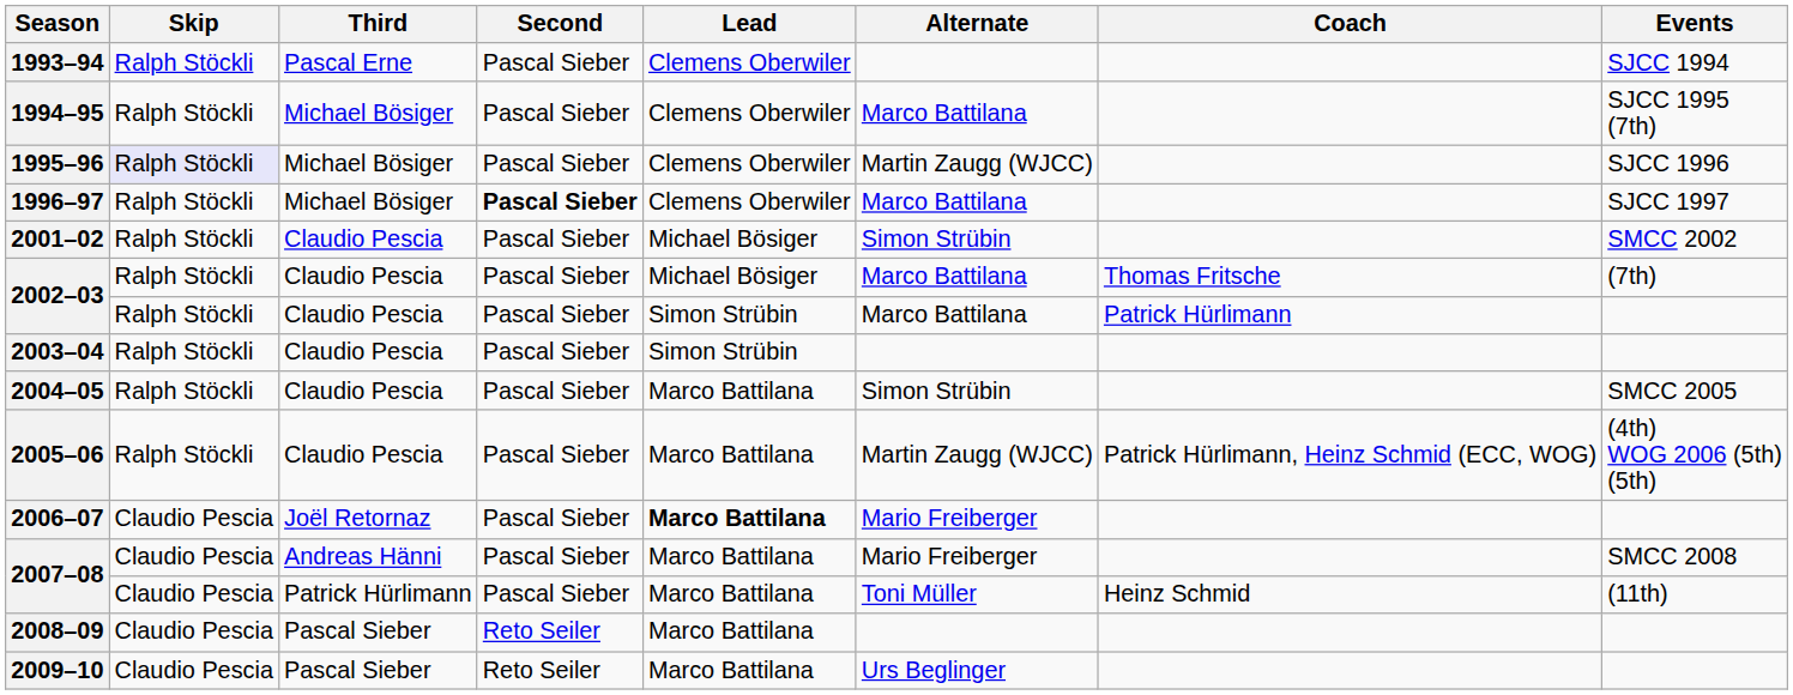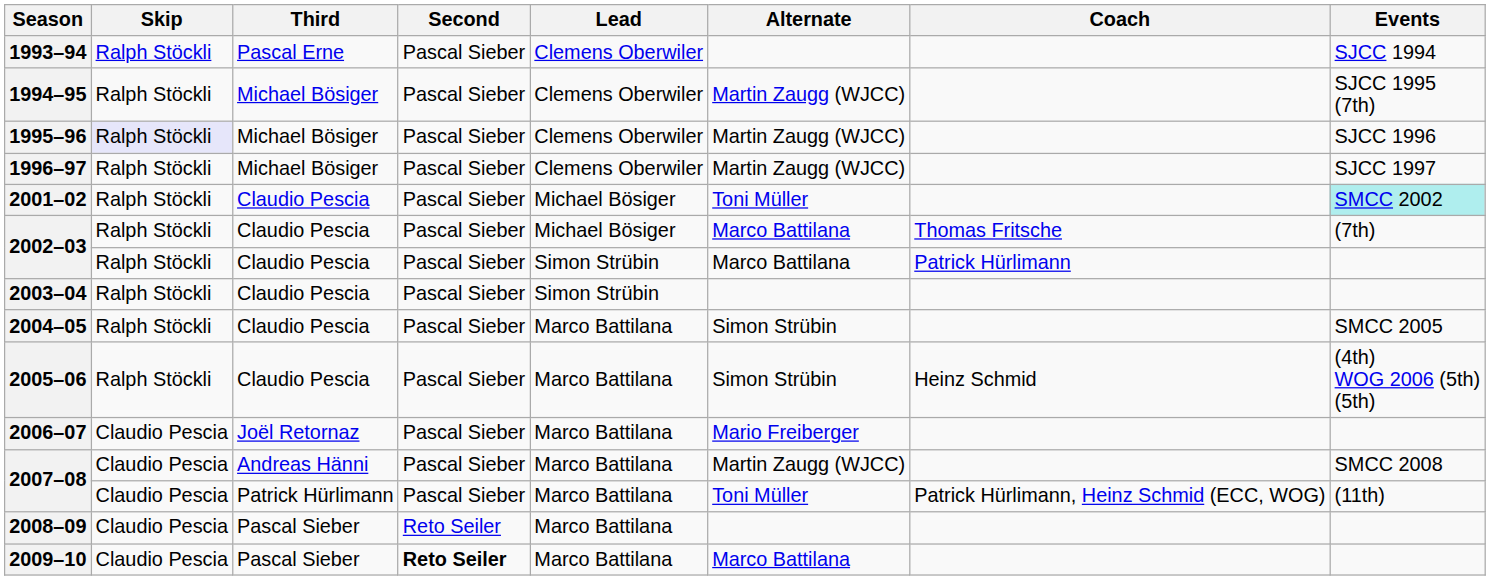 <table class="wikitable">
 <tr>
 <th scope="col">Season</th>
 <th scope="col">Skip</th>
 <th scope="col">Third</th>
 <th scope="col">Second</th>
 <th scope="col">Lead</th>
 <th scope="col">Alternate</th>
 <th scope="col">Coach</th>
 <th scope="col">Events</th>
 </tr>
 <tr>
 <th scope="row">1993–94</th>
 <td><a href='#'>Ralph Stöckli</a></td>
 <td><a href='#'>Pascal Erne</a></td>
 <td>Pascal Sieber</td>
 <td><a href='#'>Clemens Oberwiler</a></td>
 <td></td>
 <td></td>
 <td><a href='#'>SJCC</a> 1994 </td>
 </tr>
 <tr>
 <th scope="row">1994–95</th>
 <td>Ralph Stöckli</td>
 <td><a href='#'>Michael Bösiger</a></td>
 <td>Pascal Sieber</td>
 <td>Clemens Oberwiler</td>
-<td><a href='#'>Marco Battilana</a></td>
+<td><a href='#'>Martin Zaugg</a> (WJCC)</td>
 <td></td>
 <td>SJCC 1995 <br> (7th)</td>
 </tr>
 <tr>
 <th scope="row">1995–96</th>
 <td style="background: lavender;">Ralph Stöckli</td>
 <td>Michael Bösiger</td>
 <td>Pascal Sieber</td>
 <td>Clemens Oberwiler</td>
 <td>Martin Zaugg (WJCC)</td>
 <td></td>
 <td>SJCC 1996 <br> </td>
 </tr>
 <tr>
 <th scope="row">1996–97</th>
 <td>Ralph Stöckli</td>
 <td>Michael Bösiger</td>
-<td><strong>Pascal Sieber</strong></td>
+<td>Pascal Sieber</td>
 <td>Clemens Oberwiler</td>
-<td><a href='#'>Marco Battilana</a></td>
+<td>Martin Zaugg (WJCC)</td>
 <td></td>
 <td>SJCC 1997 <br> </td>
 </tr>
 <tr>
 <th scope="row">2001–02</th>
 <td>Ralph Stöckli</td>
 <td><a href='#'>Claudio Pescia</a></td>
 <td>Pascal Sieber</td>
 <td>Michael Bösiger</td>
-<td><a href='#'>Simon Strübin</a></td>
+<td><a href='#'>Toni Müller</a></td>
 <td></td>
-<td><a href='#'>SMCC</a> 2002 </td>
+<td style="background: paleturquoise;"><a href='#'>SMCC</a> 2002 </td>
 </tr>
 <tr>
 <th scope="row" rowspan=2>2002–03</th>
 <td>Ralph Stöckli</td>
 <td>Claudio Pescia</td>
 <td>Pascal Sieber</td>
 <td>Michael Bösiger</td>
 <td><a href='#'>Marco Battilana</a></td>
 <td><a href='#'>Thomas Fritsche</a></td>
 <td> (7th)</td>
 </tr>
 <tr>
 <td>Ralph Stöckli</td>
 <td>Claudio Pescia</td>
 <td>Pascal Sieber</td>
 <td>Simon Strübin</td>
 <td>Marco Battilana</td>
 <td><a href='#'>Patrick Hürlimann</a></td>
 <td> </td>
 </tr>
 <tr>
 <th scope="row">2003–04</th>
 <td>Ralph Stöckli</td>
 <td>Claudio Pescia</td>
 <td>Pascal Sieber</td>
 <td>Simon Strübin</td>
 <td></td>
 <td></td>
 <td></td>
 </tr>
 <tr>
 <th scope="row">2004–05</th>
 <td>Ralph Stöckli</td>
 <td>Claudio Pescia</td>
 <td>Pascal Sieber</td>
 <td>Marco Battilana</td>
 <td>Simon Strübin</td>
 <td></td>
 <td>SMCC 2005 </td>
 </tr>
 <tr>
 <th scope="row">2005–06</th>
 <td>Ralph Stöckli</td>
 <td>Claudio Pescia</td>
 <td>Pascal Sieber</td>
 <td>Marco Battilana</td>
-<td>Martin Zaugg (WJCC)</td>
-<td>Patrick Hürlimann, <a href='#'>Heinz Schmid</a> (ECC, WOG)</td>
+<td>Simon Strübin</td>
+<td>Heinz Schmid</td>
 <td> (4th)<br><a href='#'>WOG 2006</a> (5th)<br> (5th)</td>
 </tr>
 <tr>
 <th scope="row">2006–07</th>
 <td>Claudio Pescia</td>
 <td><a href='#'>Joël Retornaz</a></td>
 <td>Pascal Sieber</td>
-<td><strong>Marco Battilana</strong></td>
+<td>Marco Battilana</td>
 <td><a href='#'>Mario Freiberger</a></td>
 <td></td>
 <td></td>
 </tr>
 <tr>
 <th scope="row" rowspan=2>2007–08</th>
 <td>Claudio Pescia</td>
 <td><a href='#'>Andreas Hänni</a></td>
 <td>Pascal Sieber</td>
 <td>Marco Battilana</td>
-<td>Mario Freiberger</td>
+<td>Martin Zaugg (WJCC)</td>
 <td></td>
 <td>SMCC 2008 </td>
 </tr>
 <tr>
 <td>Claudio Pescia</td>
 <td>Patrick Hürlimann</td>
 <td>Pascal Sieber</td>
 <td>Marco Battilana</td>
 <td><a href='#'>Toni Müller</a></td>
-<td>Heinz Schmid</td>
+<td>Patrick Hürlimann, <a href='#'>Heinz Schmid</a> (ECC, WOG)</td>
 <td> (11th)</td>
 </tr>
 <tr>
 <th scope="row">2008–09</th>
 <td>Claudio Pescia</td>
 <td>Pascal Sieber</td>
 <td><a href='#'>Reto Seiler</a></td>
 <td>Marco Battilana</td>
 <td></td>
 <td></td>
 <td></td>
 </tr>
 <tr>
 <th scope="row">2009–10</th>
 <td>Claudio Pescia</td>
 <td>Pascal Sieber</td>
-<td>Reto Seiler</td>
+<td><strong>Reto Seiler</strong></td>
 <td>Marco Battilana</td>
-<td><a href='#'>Urs Beglinger</a></td>
+<td><a href='#'>Marco Battilana</a></td>
 <td></td>
 <td></td>
 </tr>
 </table>
